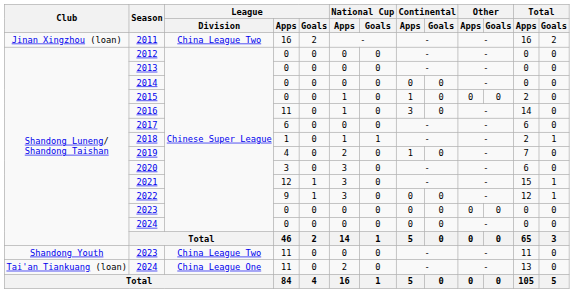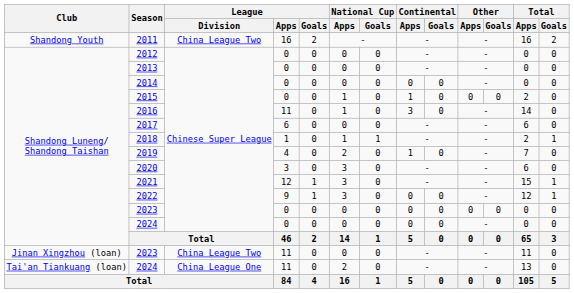 <table class="wikitable" style="text-align: center">
 <tr>
 <th rowspan="2">Club</th>
 <th rowspan="2">Season</th>
 <th colspan="3">League</th>
 <th colspan="2">National Cup</th>
 <th colspan="2">Continental</th>
 <th colspan="2">Other</th>
 <th colspan="2">Total</th>
 </tr>
 <tr>
 <th>Division</th>
 <th>Apps</th>
 <th>Goals</th>
 <th>Apps</th>
 <th>Goals</th>
 <th>Apps</th>
 <th>Goals</th>
 <th>Apps</th>
 <th>Goals</th>
 <th>Apps</th>
 <th>Goals</th>
 </tr>
 <tr>
-<td><a href='#'>Jinan Xingzhou</a> (loan)</td>
+<td><a href='#'>Shandong Youth</a></td>
 <td><a href='#'>2011</a></td>
 <td><a href='#'>China League Two</a></td>
 <td>16</td>
 <td>2</td>
 <td colspan="2">-</td>
 <td colspan="2">-</td>
 <td colspan="2">-</td>
 <td>16</td>
 <td>2</td>
 </tr>
 <tr>
 <td rowspan=14><a href='#'>Shandong Luneng</a>/<br><a href='#'>Shandong Taishan</a></td>
 <td><a href='#'>2012</a></td>
 <td rowspan=13><a href='#'>Chinese Super League</a></td>
 <td>0</td>
 <td>0</td>
 <td>0</td>
 <td>0</td>
 <td colspan="2">-</td>
 <td colspan="2">-</td>
 <td>0</td>
 <td>0</td>
 </tr>
 <tr>
 <td><a href='#'>2013</a></td>
 <td>0</td>
 <td>0</td>
 <td>0</td>
 <td>0</td>
 <td colspan="2">-</td>
 <td colspan="2">-</td>
 <td>0</td>
 <td>0</td>
 </tr>
 <tr>
 <td><a href='#'>2014</a></td>
 <td>0</td>
 <td>0</td>
 <td>0</td>
 <td>0</td>
 <td>0</td>
 <td>0</td>
 <td colspan="2">-</td>
 <td>0</td>
 <td>0</td>
 </tr>
 <tr>
 <td><a href='#'>2015</a></td>
 <td>0</td>
 <td>0</td>
 <td>1</td>
 <td>0</td>
 <td>1</td>
 <td>0</td>
 <td>0</td>
 <td>0</td>
 <td>2</td>
 <td>0</td>
 </tr>
 <tr>
 <td><a href='#'>2016</a></td>
 <td>11</td>
 <td>0</td>
 <td>1</td>
 <td>0</td>
 <td>3</td>
 <td>0</td>
 <td colspan="2">-</td>
 <td>14</td>
 <td>0</td>
 </tr>
 <tr>
 <td><a href='#'>2017</a></td>
 <td>6</td>
 <td>0</td>
 <td>0</td>
 <td>0</td>
 <td colspan="2">-</td>
 <td colspan="2">-</td>
 <td>6</td>
 <td>0</td>
 </tr>
 <tr>
 <td><a href='#'>2018</a></td>
 <td>1</td>
 <td>0</td>
 <td>1</td>
 <td>1</td>
 <td colspan="2">-</td>
 <td colspan="2">-</td>
 <td>2</td>
 <td>1</td>
 </tr>
 <tr>
 <td><a href='#'>2019</a></td>
 <td>4</td>
 <td>0</td>
 <td>2</td>
 <td>0</td>
 <td>1</td>
 <td>0</td>
 <td colspan="2">-</td>
 <td>7</td>
 <td>0</td>
 </tr>
 <tr>
 <td><a href='#'>2020</a></td>
 <td>3</td>
 <td>0</td>
 <td>3</td>
 <td>0</td>
 <td colspan="2">-</td>
 <td colspan="2">-</td>
 <td>6</td>
 <td>0</td>
 </tr>
 <tr>
 <td><a href='#'>2021</a></td>
 <td>12</td>
 <td>1</td>
 <td>3</td>
 <td>0</td>
 <td colspan="2">-</td>
 <td colspan="2">-</td>
 <td>15</td>
 <td>1</td>
 </tr>
 <tr>
 <td><a href='#'>2022</a></td>
 <td>9</td>
 <td>1</td>
 <td>3</td>
 <td>0</td>
 <td>0</td>
 <td>0</td>
 <td colspan="2">-</td>
 <td>12</td>
 <td>1</td>
 </tr>
 <tr>
 <td><a href='#'>2023</a></td>
 <td>0</td>
 <td>0</td>
 <td>0</td>
 <td>0</td>
 <td>0</td>
 <td>0</td>
 <td>0</td>
 <td>0</td>
 <td>0</td>
 <td>0</td>
 </tr>
 <tr>
 <td><a href='#'>2024</a></td>
 <td>0</td>
 <td>0</td>
 <td>0</td>
 <td>0</td>
 <td>0</td>
 <td>0</td>
 <td colspan="2">-</td>
 <td>0</td>
 <td>0</td>
 </tr>
 <tr>
 <th colspan="2"><strong>Total</strong></th>
 <th>46</th>
 <th>2</th>
 <th>14</th>
 <th>1</th>
 <th>5</th>
 <th>0</th>
 <th>0</th>
 <th>0</th>
 <th>65</th>
 <th>3</th>
 </tr>
 <tr>
-<td><a href='#'>Shandong Youth</a></td>
+<td><a href='#'>Jinan Xingzhou</a> (loan)</td>
 <td><a href='#'>2023</a></td>
 <td><a href='#'>China League Two</a></td>
 <td>11</td>
 <td>0</td>
 <td>0</td>
 <td>0</td>
 <td colspan="2">-</td>
 <td colspan="2">-</td>
 <td>11</td>
 <td>0</td>
 </tr>
 <tr>
 <td><a href='#'>Tai'an Tiankuang</a> (loan)</td>
 <td><a href='#'>2024</a></td>
 <td><a href='#'>China League One</a></td>
 <td>11</td>
 <td>0</td>
 <td>2</td>
 <td>0</td>
 <td colspan="2">-</td>
 <td colspan="2">-</td>
 <td>13</td>
 <td>0</td>
 </tr>
 <tr>
 <th colspan=3>Total</th>
 <th>84</th>
 <th>4</th>
 <th>16</th>
 <th>1</th>
 <th>5</th>
 <th>0</th>
 <th>0</th>
 <th>0</th>
 <th>105</th>
 <th>5</th>
 </tr>
 </table>
